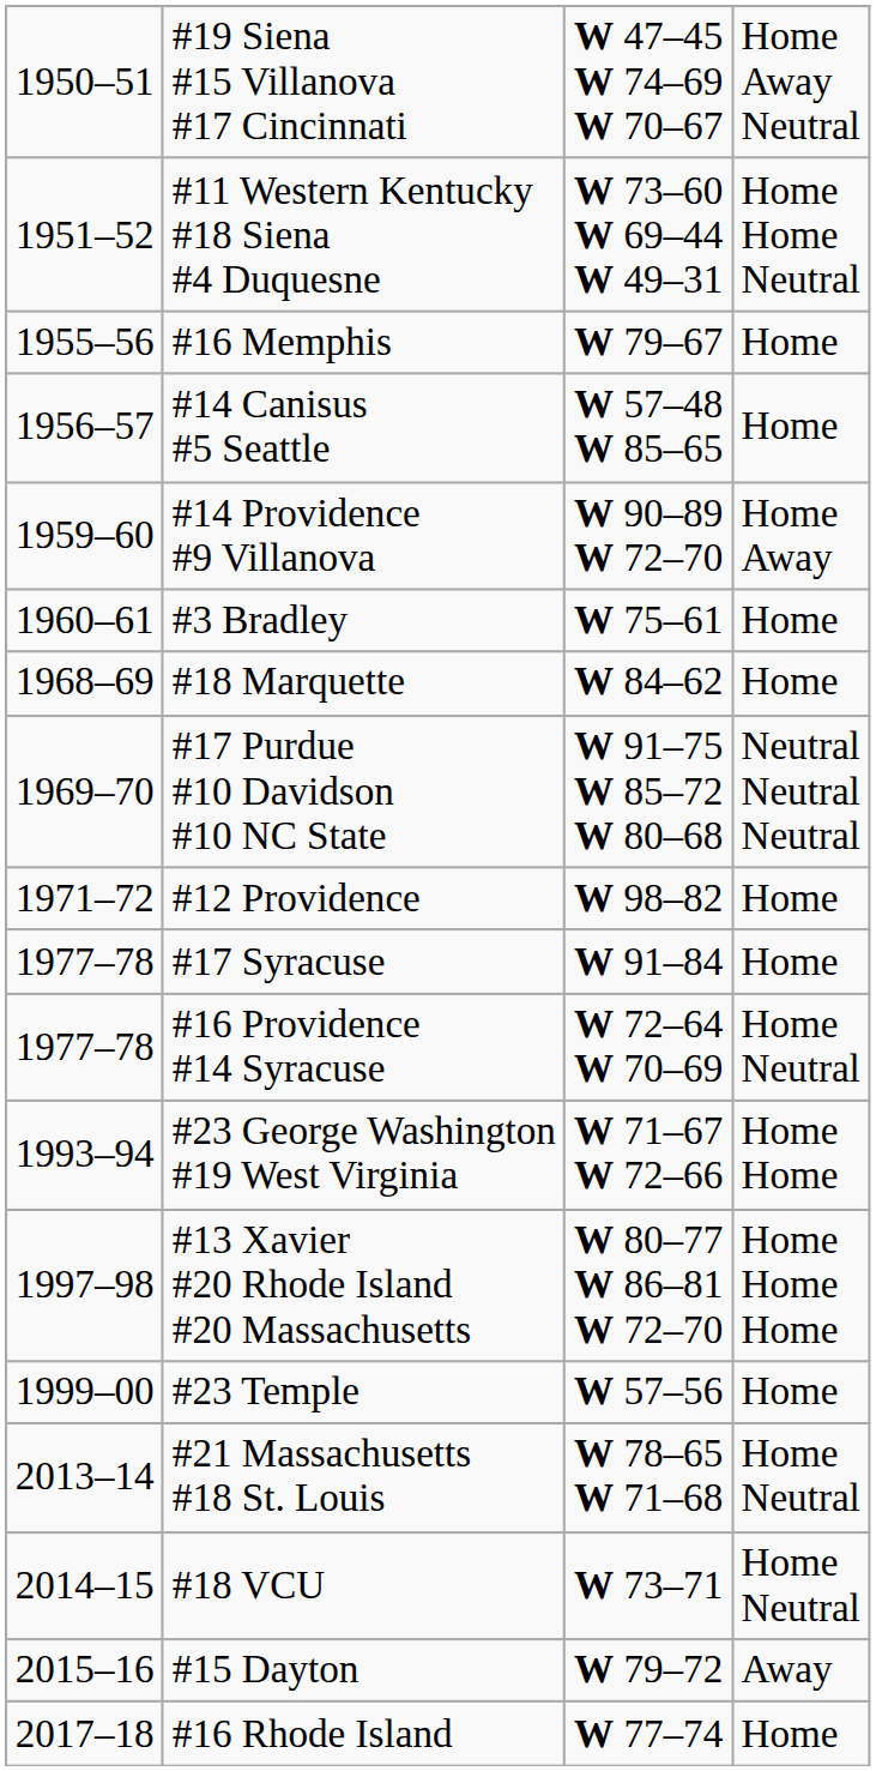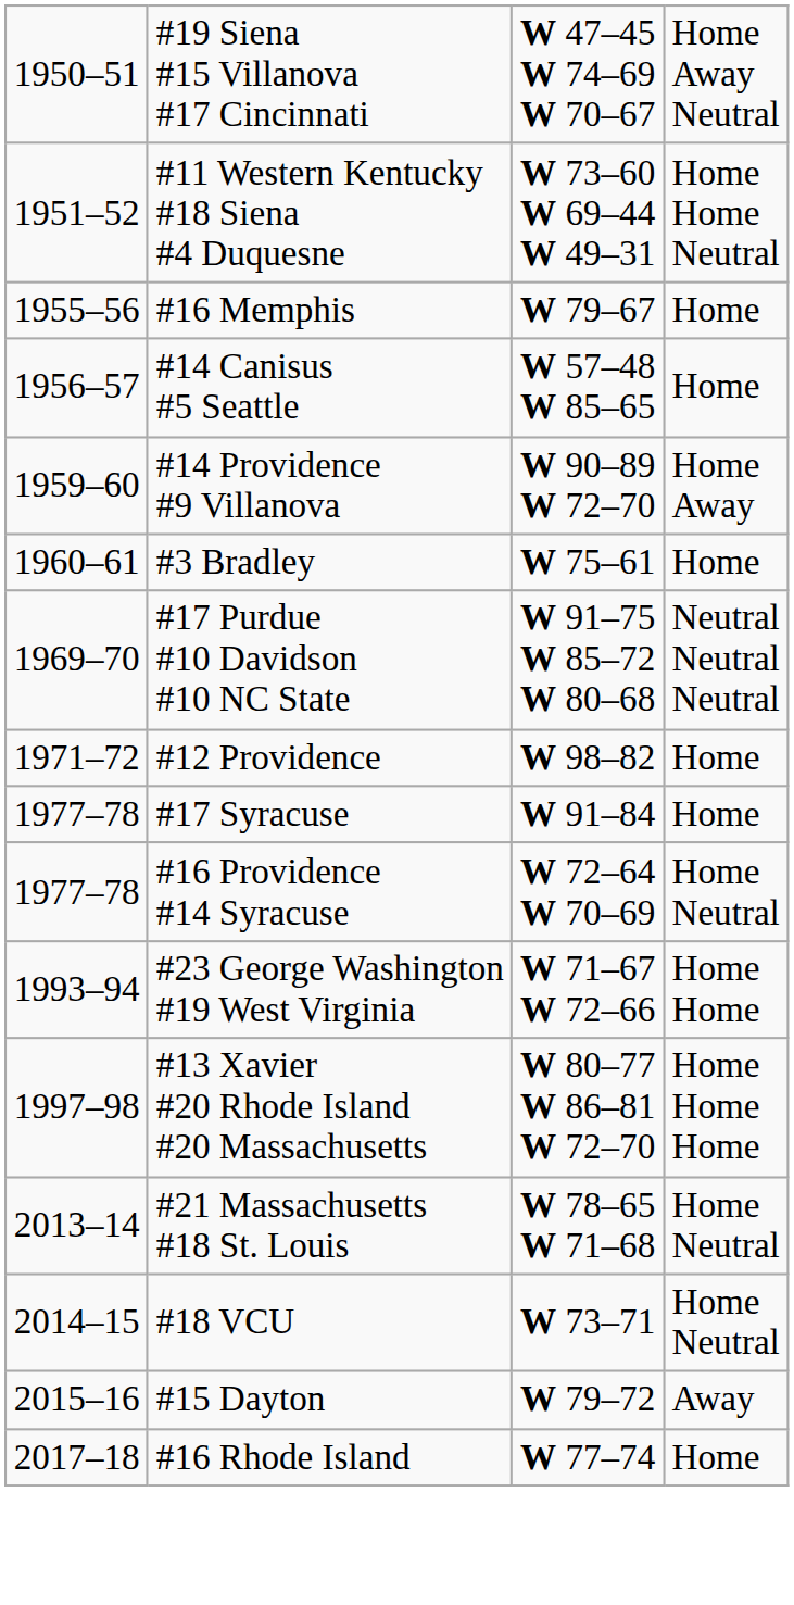 <table class="wikitable">
 <tr>
 <td>1950–51</td>
 <td>#19 Siena<br>#15 Villanova<br>#17 Cincinnati</td>
 <td><strong>W</strong> 47–45<br><strong>W</strong> 74–69<br><strong>W</strong> 70–67</td>
 <td>Home<br>Away<br>Neutral</td>
 </tr>
 <tr>
 <td>1951–52</td>
 <td>#11 Western Kentucky<br>#18 Siena<br>#4 Duquesne</td>
 <td><strong>W</strong> 73–60<br><strong>W</strong> 69–44<br><strong>W</strong> 49–31</td>
 <td>Home<br>Home<br>Neutral</td>
 </tr>
 <tr>
 <td>1955–56</td>
 <td>#16 Memphis</td>
 <td><strong>W</strong> 79–67</td>
 <td>Home</td>
 </tr>
 <tr>
 <td>1956–57</td>
 <td>#14 Canisus<br>#5 Seattle</td>
 <td><strong>W</strong> 57–48<br><strong>W</strong> 85–65</td>
 <td>Home</td>
 </tr>
 <tr>
 <td>1959–60</td>
 <td>#14 Providence<br>#9 Villanova</td>
 <td><strong>W</strong> 90–89<br><strong>W</strong> 72–70</td>
 <td>Home<br>Away</td>
 </tr>
 <tr>
 <td>1960–61</td>
 <td>#3 Bradley</td>
 <td><strong>W</strong> 75–61</td>
-<td>Home</td>
-</tr>
-<tr>
-<td>1968–69</td>
-<td>#18 Marquette</td>
-<td><strong>W</strong> 84–62</td>
 <td>Home</td>
 </tr>
 <tr>
 <td>1969–70</td>
 <td>#17 Purdue<br>#10 Davidson<br>#10 NC State</td>
 <td><strong>W</strong> 91–75<br><strong>W</strong> 85–72<br><strong>W</strong> 80–68</td>
 <td>Neutral <br>Neutral<br>Neutral</td>
 </tr>
 <tr>
 <td>1971–72</td>
 <td>#12 Providence</td>
 <td><strong>W</strong> 98–82</td>
 <td>Home</td>
 </tr>
 <tr>
 <td>1977–78</td>
 <td>#17 Syracuse</td>
 <td><strong>W</strong> 91–84</td>
 <td>Home</td>
 </tr>
 <tr>
 <td>1977–78</td>
 <td>#16 Providence<br>#14 Syracuse</td>
 <td><strong>W</strong> 72–64<br><strong>W</strong> 70–69</td>
 <td>Home<br>Neutral</td>
 </tr>
 <tr>
 <td>1993–94</td>
 <td>#23 George Washington<br>#19 West Virginia</td>
 <td><strong>W</strong> 71–67<br><strong>W</strong> 72–66</td>
 <td>Home<br>Home</td>
 </tr>
 <tr>
 <td>1997–98</td>
 <td>#13 Xavier<br>#20 Rhode Island<br>#20 Massachusetts</td>
 <td><strong>W</strong> 80–77<br><strong>W</strong> 86–81<br><strong>W</strong> 72–70</td>
 <td>Home<br>Home<br>Home</td>
 </tr>
 <tr>
-<td>1999–00</td>
-<td>#23 Temple</td>
-<td><strong>W</strong> 57–56</td>
-<td>Home</td>
-</tr>
-<tr>
 <td>2013–14</td>
 <td>#21 Massachusetts<br>#18 St. Louis</td>
 <td><strong>W</strong> 78–65<br><strong>W</strong> 71–68</td>
 <td>Home<br>Neutral</td>
 </tr>
 <tr>
 <td>2014–15</td>
 <td>#18 VCU</td>
 <td><strong>W</strong> 73–71</td>
 <td>Home<br>Neutral</td>
 </tr>
 <tr>
 <td>2015–16</td>
 <td>#15 Dayton</td>
 <td><strong>W</strong> 79–72</td>
 <td>Away</td>
 </tr>
 <tr>
 <td>2017–18</td>
 <td>#16 Rhode Island</td>
 <td><strong>W</strong> 77–74</td>
 <td>Home</td>
 </tr>
 </table>
